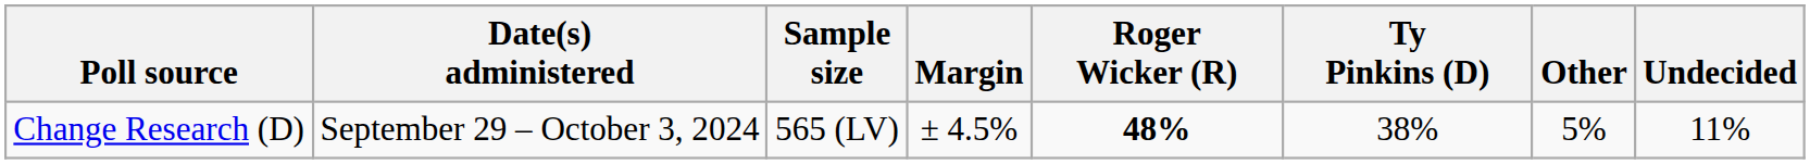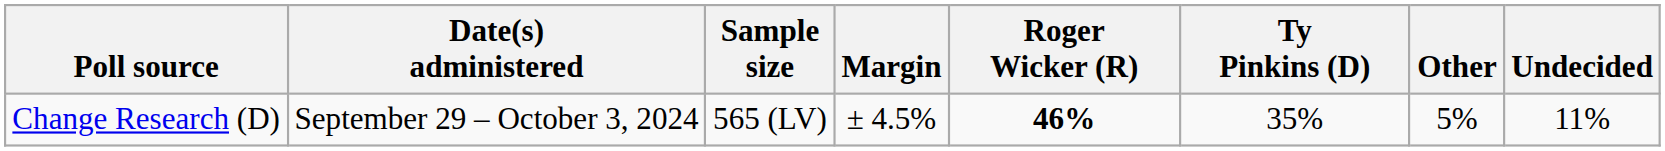 <table class="wikitable" style="font-size:90%;text-align:center;">
 <tr valign=bottom>
 <th>Poll source</th>
 <th>Date(s)<br>administered</th>
 <th>Sample<br>size</th>
 <th>Margin<br></th>
 <th style="width:100px;">Roger<br>Wicker (R)</th>
 <th style="width:100px;">Ty<br>Pinkins (D)</th>
 <th>Other</th>
 <th>Undecided</th>
 </tr>
 <tr>
 <td style="text-align:left;"><a href='#'>Change Research</a> (D)</td>
 <td>September 29 – October 3, 2024</td>
 <td>565 (LV)</td>
 <td>± 4.5%</td>
-<td><strong>48%</strong></td>
-<td>38%</td>
+<td><strong>46%</strong></td>
+<td>35%</td>
 <td>5%</td>
 <td>11%</td>
 </tr>
 </table>
